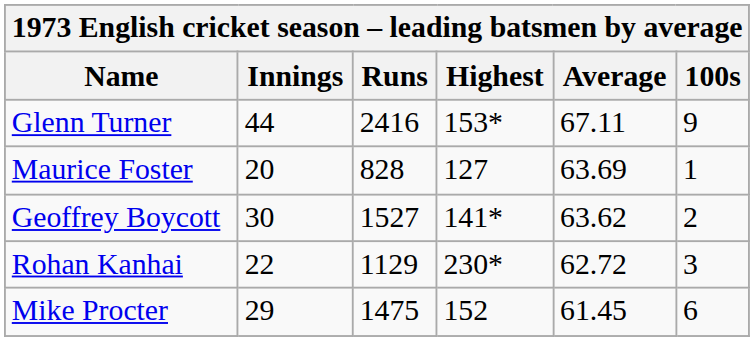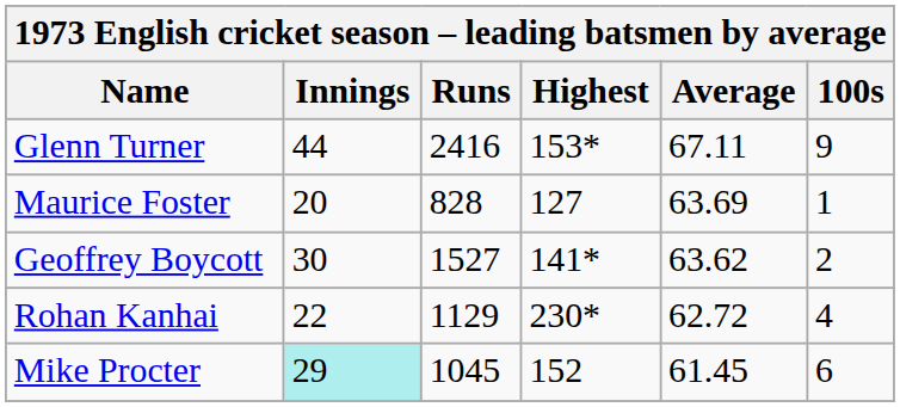 <table class="wikitable">
 <tr>
 <th bgcolor="#efefef" colspan="7">1973 English cricket season – leading batsmen by average</th>
 </tr>
 <tr bgcolor="#efefef">
 <th>Name</th>
 <th>Innings</th>
 <th>Runs</th>
 <th>Highest</th>
 <th>Average</th>
 <th>100s</th>
 </tr>
 <tr>
 <td><a href='#'>Glenn Turner</a></td>
 <td>44</td>
 <td>2416</td>
 <td>153*</td>
 <td>67.11</td>
 <td>9</td>
 </tr>
 <tr>
 <td><a href='#'>Maurice Foster</a></td>
 <td>20</td>
 <td>828</td>
 <td>127</td>
 <td>63.69</td>
 <td>1</td>
 </tr>
 <tr>
 <td><a href='#'>Geoffrey Boycott</a></td>
 <td>30</td>
 <td>1527</td>
 <td>141*</td>
 <td>63.62</td>
 <td>2</td>
 </tr>
 <tr>
 <td><a href='#'>Rohan Kanhai</a></td>
 <td>22</td>
 <td>1129</td>
 <td>230*</td>
 <td>62.72</td>
-<td>3</td>
+<td>4</td>
 </tr>
 <tr>
 <td><a href='#'>Mike Procter</a></td>
-<td>29</td>
-<td>1475</td>
+<td style="background: paleturquoise;">29</td>
+<td>1045</td>
 <td>152</td>
 <td>61.45</td>
 <td>6</td>
 </tr>
 </table>
